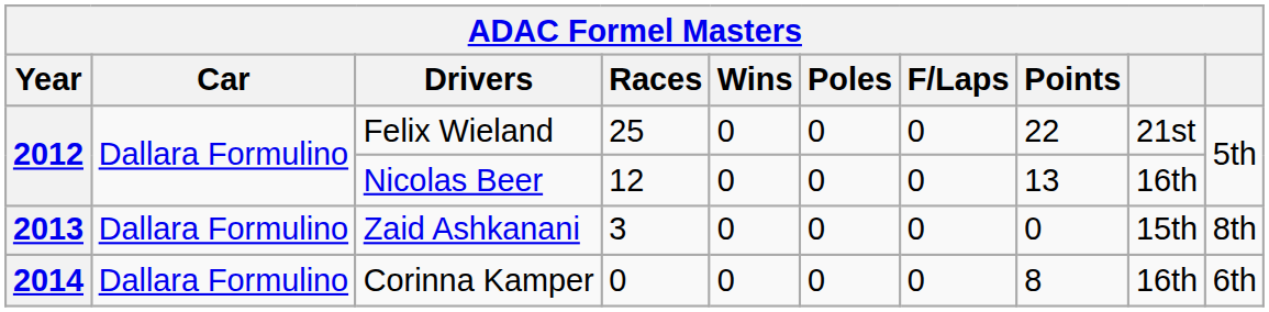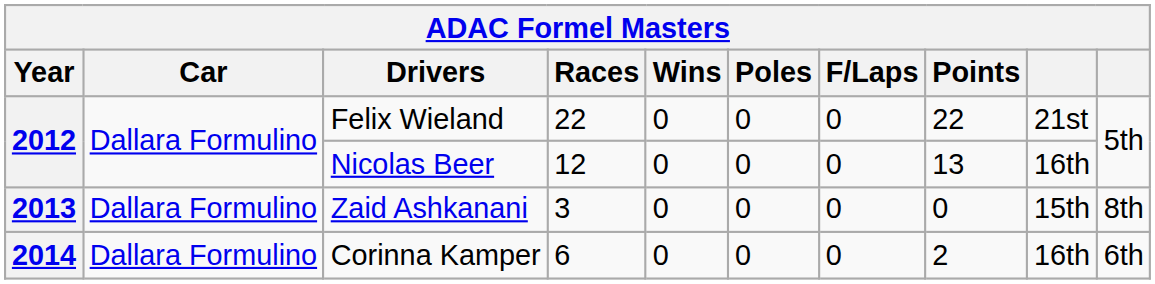 <table class="wikitable" style="font-size:85%">
 <tr>
 <th colspan="10" align="center"><a href='#'>ADAC Formel Masters</a></th>
 </tr>
 <tr>
 <th>Year</th>
 <th>Car</th>
 <th>Drivers</th>
 <th>Races</th>
 <th>Wins</th>
 <th>Poles</th>
 <th>F/Laps</th>
 <th>Points</th>
 <th></th>
 <th></th>
 </tr>
 <tr>
 <th rowspan=2><a href='#'>2012</a></th>
 <td rowspan="2"><a href='#'>Dallara Formulino</a></td>
 <td> Felix Wieland</td>
-<td>25</td>
+<td>22</td>
 <td>0</td>
 <td>0</td>
 <td>0</td>
 <td>22</td>
 <td>21st</td>
 <td rowspan=2>5th</td>
 </tr>
 <tr>
 <td> <a href='#'>Nicolas Beer</a></td>
 <td>12</td>
 <td>0</td>
 <td>0</td>
 <td>0</td>
 <td>13</td>
 <td>16th</td>
 </tr>
 <tr>
 <th><a href='#'>2013</a></th>
 <td><a href='#'>Dallara Formulino</a></td>
 <td> <a href='#'>Zaid Ashkanani</a></td>
 <td>3</td>
 <td>0</td>
 <td>0</td>
 <td>0</td>
 <td>0</td>
 <td>15th</td>
 <td>8th</td>
 </tr>
 <tr>
 <th><a href='#'>2014</a></th>
 <td><a href='#'>Dallara Formulino</a></td>
 <td> Corinna Kamper</td>
+<td>6</td>
 <td>0</td>
 <td>0</td>
 <td>0</td>
-<td>0</td>
-<td>8</td>
+<td>2</td>
 <td>16th</td>
 <td>6th</td>
 </tr>
 </table>
